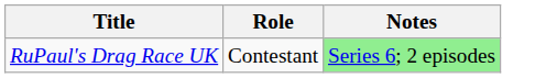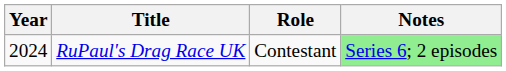 <table class="wikitable">
 <tr>
+<th>Year</th>
 <th>Title</th>
 <th>Role</th>
 <th>Notes</th>
 </tr>
 <tr>
+<td>2024</td>
 <td><a href='#'><em>RuPaul's Drag Race UK</em></a></td>
 <td>Contestant</td>
 <td style="background: lightgreen;"><a href='#'>Series 6</a>; 2 episodes</td>
 </tr>
 </table>
